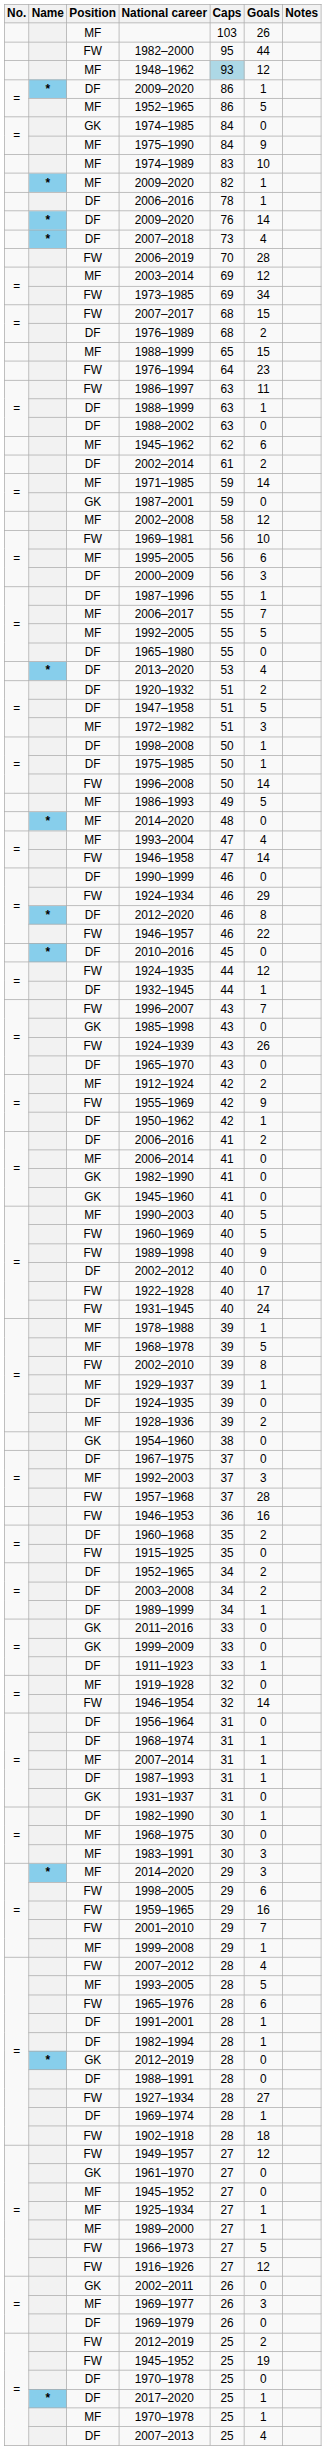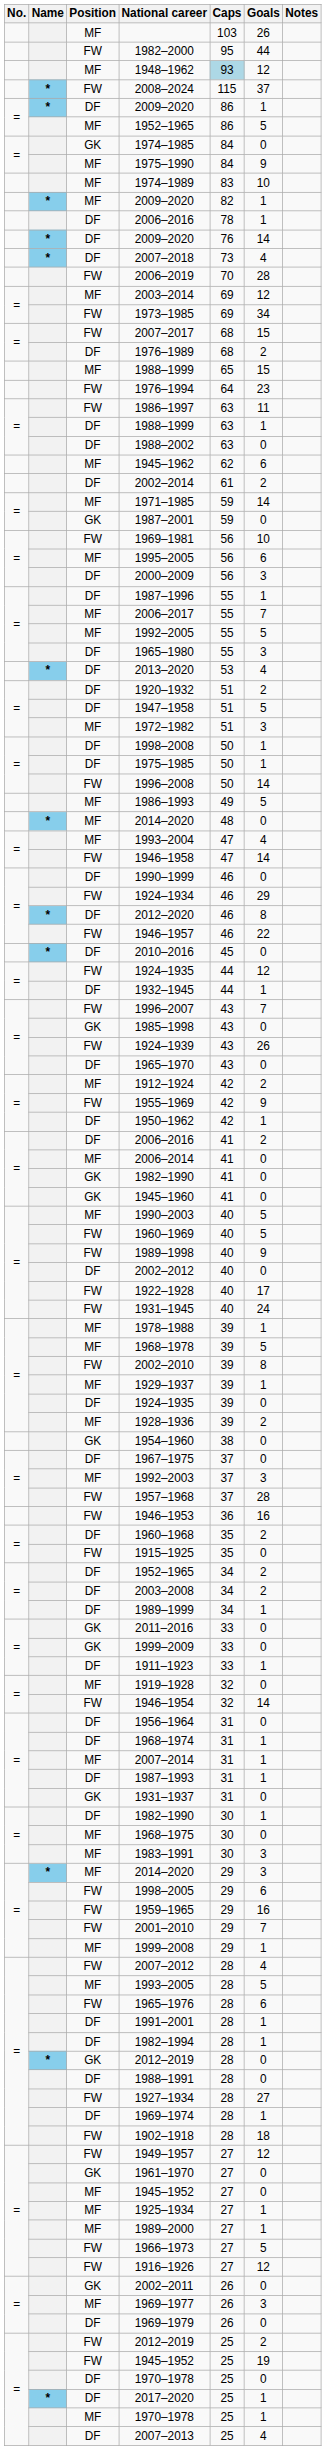 <table class="wikitable plainrowheaders sortable" style="text-align: center;">
 <tr>
 <th scope="col" class="unsortable">No.</th>
 <th scope="col">Name</th>
 <th scope="col">Position</th>
 <th scope="col">National career</th>
 <th scope="col">Caps</th>
 <th scope="col">Goals</th>
 <th scope="col" class="unsortable">Notes</th>
 </tr>
 <tr>
 <td></td>
 <th scope="row"></th>
 <td>MF</td>
 <td align="center"></td>
 <td align="center">103</td>
 <td align="center">26</td>
 <td></td>
 </tr>
 <tr>
 <td></td>
 <th scope="row"></th>
 <td>FW</td>
 <td align="center">1982–2000</td>
 <td align="center">95</td>
 <td align="center">44</td>
 <td></td>
 </tr>
 <tr>
 <td></td>
 <th scope="row"></th>
 <td>MF</td>
 <td align="center">1948–1962</td>
 <td align="center" style="background: lightblue;">93</td>
 <td align="center">12</td>
+<td></td>
+</tr>
+<tr>
+<td></td>
+<th scope="row" style="background:#87CEEB;">*</th>
+<td>FW</td>
+<td align="center">2008–2024</td>
+<td align="center">115</td>
+<td align="center">37</td>
 <td></td>
 </tr>
 <tr>
 <td rowspan="2">=</td>
 <th scope="row" style="background:#87CEEB;">*</th>
 <td>DF</td>
 <td align="center">2009–2020</td>
 <td align="center">86</td>
 <td align="center">1</td>
 <td></td>
 </tr>
 <tr>
 <th scope="row"></th>
 <td>MF</td>
 <td align="center">1952–1965</td>
 <td align="center">86</td>
 <td align="center">5</td>
 <td></td>
 </tr>
 <tr>
 <td rowspan="2">=</td>
 <th scope="row"></th>
 <td>GK</td>
 <td align="center">1974–1985</td>
 <td align="center">84</td>
 <td align="center">0</td>
 <td></td>
 </tr>
 <tr>
 <th scope="row"></th>
 <td>MF</td>
 <td align="center">1975–1990</td>
 <td align="center">84</td>
 <td align="center">9</td>
 <td></td>
 </tr>
 <tr>
 <td></td>
 <th scope="row"></th>
 <td>MF</td>
 <td align="center">1974–1989</td>
 <td align="center">83</td>
 <td align="center">10</td>
 <td></td>
 </tr>
 <tr>
 <td></td>
 <th scope="row" style="background:#87CEEB;">*</th>
 <td>MF</td>
 <td align="center">2009–2020</td>
 <td align="center">82</td>
 <td align="center">1</td>
 <td></td>
 </tr>
 <tr>
 <td></td>
 <th scope="row"></th>
 <td>DF</td>
 <td align="center">2006–2016</td>
 <td align="center">78</td>
 <td align="center">1</td>
 <td></td>
 </tr>
 <tr>
 <td></td>
 <th scope="row" style="background:#87CEEB;">*</th>
 <td>DF</td>
 <td align="center">2009–2020</td>
 <td align="center">76</td>
 <td align="center">14</td>
 <td></td>
 </tr>
 <tr>
 <td></td>
 <th scope="row" style="background:#87CEEB;">*</th>
 <td>DF</td>
 <td align="center">2007–2018</td>
 <td align="center">73</td>
 <td align="center">4</td>
 <td></td>
 </tr>
 <tr>
 <td></td>
 <th scope="row"></th>
 <td>FW</td>
 <td align="center">2006–2019</td>
 <td align="center">70</td>
 <td align="center">28</td>
 <td></td>
 </tr>
 <tr>
 <td rowspan="2">=</td>
 <th scope="row"></th>
 <td>MF</td>
 <td align="center">2003–2014</td>
 <td align="center">69</td>
 <td align="center">12</td>
 <td></td>
 </tr>
 <tr>
 <th scope="row"></th>
 <td>FW</td>
 <td align="center">1973–1985</td>
 <td align="center">69</td>
 <td align="center">34</td>
 <td></td>
 </tr>
 <tr>
 <td rowspan="2">=</td>
 <th scope="row"></th>
 <td>FW</td>
 <td align="center">2007–2017</td>
 <td align="center">68</td>
 <td align="center">15</td>
 <td></td>
 </tr>
 <tr>
 <th scope="row"></th>
 <td>DF</td>
 <td align="center">1976–1989</td>
 <td align="center">68</td>
 <td align="center">2</td>
 <td></td>
 </tr>
 <tr>
 <td></td>
 <th scope="row"></th>
 <td>MF</td>
 <td align="center">1988–1999</td>
 <td align="center">65</td>
 <td align="center">15</td>
 <td></td>
 </tr>
 <tr>
 <td></td>
 <th scope="row"></th>
 <td>FW</td>
 <td align="center">1976–1994</td>
 <td align="center">64</td>
 <td align="center">23</td>
 <td></td>
 </tr>
 <tr>
 <td rowspan="3">=</td>
 <th scope="row"></th>
 <td>FW</td>
 <td align="center">1986–1997</td>
 <td align="center">63</td>
 <td align="center">11</td>
 <td></td>
 </tr>
 <tr>
 <th scope="row"></th>
 <td>DF</td>
 <td align="center">1988–1999</td>
 <td align="center">63</td>
 <td align="center">1</td>
 <td></td>
 </tr>
 <tr>
 <th scope="row"></th>
 <td>DF</td>
 <td align="center">1988–2002</td>
 <td align="center">63</td>
 <td align="center">0</td>
 <td></td>
 </tr>
 <tr>
 <td></td>
 <th scope="row"></th>
 <td>MF</td>
 <td align="center">1945–1962</td>
 <td align="center">62</td>
 <td align="center">6</td>
 <td></td>
 </tr>
 <tr>
 <td></td>
 <th scope="row"></th>
 <td>DF</td>
 <td align="center">2002–2014</td>
 <td align="center">61</td>
 <td align="center">2</td>
 <td></td>
 </tr>
 <tr>
 <td rowspan="2">=</td>
 <th scope="row"></th>
 <td>MF</td>
 <td align="center">1971–1985</td>
 <td align="center">59</td>
 <td align="center">14</td>
 <td></td>
 </tr>
 <tr>
 <th scope="row"></th>
 <td>GK</td>
 <td align="center">1987–2001</td>
 <td align="center">59</td>
 <td align="center">0</td>
 <td></td>
 </tr>
 <tr>
-<td></td>
-<th scope="row"></th>
-<td>MF</td>
-<td align="center">2002–2008</td>
-<td align="center">58</td>
-<td align="center">12</td>
-<td></td>
-</tr>
-<tr>
 <td rowspan="3">=</td>
 <th scope="row"></th>
 <td>FW</td>
 <td align="center">1969–1981</td>
 <td align="center">56</td>
 <td align="center">10</td>
 <td></td>
 </tr>
 <tr>
 <th scope="row"></th>
 <td>MF</td>
 <td align="center">1995–2005</td>
 <td align="center">56</td>
 <td align="center">6</td>
 <td></td>
 </tr>
 <tr>
 <th scope="row"></th>
 <td>DF</td>
 <td align="center">2000–2009</td>
 <td align="center">56</td>
 <td align="center">3</td>
 <td></td>
 </tr>
 <tr>
 <td rowspan="4">=</td>
 <th scope="row"></th>
 <td>DF</td>
 <td align="center">1987–1996</td>
 <td align="center">55</td>
 <td align="center">1</td>
 <td></td>
 </tr>
 <tr>
 <th scope="row"></th>
 <td>MF</td>
 <td align="center">2006–2017</td>
 <td align="center">55</td>
 <td align="center">7</td>
 <td></td>
 </tr>
 <tr>
 <th scope="row"></th>
 <td>MF</td>
 <td align="center">1992–2005</td>
 <td align="center">55</td>
 <td align="center">5</td>
 <td></td>
 </tr>
 <tr>
 <th scope="row"></th>
 <td>DF</td>
 <td align="center">1965–1980</td>
 <td align="center">55</td>
-<td align="center">0</td>
+<td align="center">3</td>
 <td></td>
 </tr>
 <tr>
 <td></td>
 <th scope="row" style="background:#87CEEB;">*</th>
 <td>DF</td>
 <td align="center">2013–2020</td>
 <td align="center">53</td>
 <td align="center">4</td>
 <td></td>
 </tr>
 <tr>
 <td rowspan="3">=</td>
 <th scope="row"></th>
 <td>DF</td>
 <td align="center">1920–1932</td>
 <td align="center">51</td>
 <td align="center">2</td>
 <td></td>
 </tr>
 <tr>
 <th scope="row"></th>
 <td>DF</td>
 <td align="center">1947–1958</td>
 <td align="center">51</td>
 <td align="center">5</td>
 <td></td>
 </tr>
 <tr>
 <th scope="row"></th>
 <td>MF</td>
 <td align="center">1972–1982</td>
 <td align="center">51</td>
 <td align="center">3</td>
 <td></td>
 </tr>
 <tr>
 <td rowspan="3">=</td>
 <th scope="row"></th>
 <td>DF</td>
 <td align="center">1998–2008</td>
 <td align="center">50</td>
 <td align="center">1</td>
 <td></td>
 </tr>
 <tr>
 <th scope="row"></th>
 <td>DF</td>
 <td align="center">1975–1985</td>
 <td align="center">50</td>
 <td align="center">1</td>
 <td></td>
 </tr>
 <tr>
 <th scope="row"></th>
 <td>FW</td>
 <td align="center">1996–2008</td>
 <td align="center">50</td>
 <td align="center">14</td>
 <td></td>
 </tr>
 <tr>
 <td></td>
 <th scope="row"></th>
 <td>MF</td>
 <td align="center">1986–1993</td>
 <td align="center">49</td>
 <td align="center">5</td>
 <td></td>
 </tr>
 <tr>
 <td></td>
 <th scope="row" style="background:#87CEEB;">*</th>
 <td>MF</td>
 <td align="center">2014–2020</td>
 <td align="center">48</td>
 <td align="center">0</td>
 <td></td>
 </tr>
 <tr>
 <td rowspan="2">=</td>
 <th scope="row"></th>
 <td>MF</td>
 <td align="center">1993–2004</td>
 <td align="center">47</td>
 <td align="center">4</td>
 <td></td>
 </tr>
 <tr>
 <th scope="row"></th>
 <td>FW</td>
 <td align="center">1946–1958</td>
 <td align="center">47</td>
 <td align="center">14</td>
 <td></td>
 </tr>
 <tr>
 <td rowspan="4">=</td>
 <th scope="row"></th>
 <td>DF</td>
 <td align="center">1990–1999</td>
 <td align="center">46</td>
 <td align="center">0</td>
 <td></td>
 </tr>
 <tr>
 <th scope="row"></th>
 <td>FW</td>
 <td align="center">1924–1934</td>
 <td align="center">46</td>
 <td align="center">29</td>
 <td></td>
 </tr>
 <tr>
 <th scope="row" style="background:#87CEEB;">*</th>
 <td>DF</td>
 <td align="center">2012–2020</td>
 <td align="center">46</td>
 <td align="center">8</td>
 <td></td>
 </tr>
 <tr>
 <th scope="row"></th>
 <td>FW</td>
 <td align="center">1946–1957</td>
 <td align="center">46</td>
 <td align="center">22</td>
 <td></td>
 </tr>
 <tr>
 <td></td>
 <th scope="row" style="background:#87CEEB;">*</th>
 <td>DF</td>
 <td align="center">2010–2016</td>
 <td align="center">45</td>
 <td align="center">0</td>
 <td></td>
 </tr>
 <tr>
 <td rowspan="2">=</td>
 <th scope="row"></th>
 <td>FW</td>
 <td align="center">1924–1935</td>
 <td align="center">44</td>
 <td align="center">12</td>
 <td></td>
 </tr>
 <tr>
 <th scope="row"></th>
 <td>DF</td>
 <td align="center">1932–1945</td>
 <td align="center">44</td>
 <td align="center">1</td>
 <td></td>
 </tr>
 <tr>
 <td rowspan="4">=</td>
 <th scope="row"></th>
 <td>FW</td>
 <td align="center">1996–2007</td>
 <td align="center">43</td>
 <td align="center">7</td>
 <td></td>
 </tr>
 <tr>
 <th scope="row"></th>
 <td>GK</td>
 <td align="center">1985–1998</td>
 <td align="center">43</td>
 <td align="center">0</td>
 <td></td>
 </tr>
 <tr>
 <th scope="row"></th>
 <td>FW</td>
 <td align="center">1924–1939</td>
 <td align="center">43</td>
 <td align="center">26</td>
 <td></td>
 </tr>
 <tr>
 <th scope="row"></th>
 <td>DF</td>
 <td align="center">1965–1970</td>
 <td align="center">43</td>
 <td align="center">0</td>
 <td></td>
 </tr>
 <tr>
 <td rowspan="3">=</td>
 <th scope="row"></th>
 <td>MF</td>
 <td align="center">1912–1924</td>
 <td align="center">42</td>
 <td align="center">2</td>
 <td></td>
 </tr>
 <tr>
 <th scope="row"></th>
 <td>FW</td>
 <td align="center">1955–1969</td>
 <td align="center">42</td>
 <td align="center">9</td>
 <td></td>
 </tr>
 <tr>
 <th scope="row"></th>
 <td>DF</td>
 <td align="center">1950–1962</td>
 <td align="center">42</td>
 <td align="center">1</td>
 <td></td>
 </tr>
 <tr>
 <td rowspan="4">=</td>
 <th scope="row"></th>
 <td>DF</td>
 <td align="center">2006–2016</td>
 <td align="center">41</td>
 <td align="center">2</td>
 <td></td>
 </tr>
 <tr>
 <th scope="row"></th>
 <td>MF</td>
 <td align="center">2006–2014</td>
 <td align="center">41</td>
 <td align="center">0</td>
 <td></td>
 </tr>
 <tr>
 <th scope="row"></th>
 <td>GK</td>
 <td align="center">1982–1990</td>
 <td align="center">41</td>
 <td align="center">0</td>
 <td></td>
 </tr>
 <tr>
 <th scope="row"></th>
 <td>GK</td>
 <td align="center">1945–1960</td>
 <td align="center">41</td>
 <td align="center">0</td>
 <td></td>
 </tr>
 <tr>
 <td rowspan="6">=</td>
 <th scope="row"></th>
 <td>MF</td>
 <td align="center">1990–2003</td>
 <td align="center">40</td>
 <td align="center">5</td>
 <td></td>
 </tr>
 <tr>
 <th scope="row"></th>
 <td>FW</td>
 <td align="center">1960–1969</td>
 <td align="center">40</td>
 <td align="center">5</td>
 <td></td>
 </tr>
 <tr>
 <th scope="row"></th>
 <td>FW</td>
 <td align="center">1989–1998</td>
 <td align="center">40</td>
 <td align="center">9</td>
 <td></td>
 </tr>
 <tr>
 <th scope="row"></th>
 <td>DF</td>
 <td align="center">2002–2012</td>
 <td align="center">40</td>
 <td align="center">0</td>
 <td></td>
 </tr>
 <tr>
 <th scope="row"></th>
 <td>FW</td>
 <td align="center">1922–1928</td>
 <td align="center">40</td>
 <td align="center">17</td>
 <td></td>
 </tr>
 <tr>
 <th scope="row"></th>
 <td>FW</td>
 <td align="center">1931–1945</td>
 <td align="center">40</td>
 <td align="center">24</td>
 <td></td>
 </tr>
 <tr>
 <td rowspan="6">=</td>
 <th scope="row"></th>
 <td>MF</td>
 <td align="center">1978–1988</td>
 <td align="center">39</td>
 <td align="center">1</td>
 <td></td>
 </tr>
 <tr>
 <th scope="row"></th>
 <td>MF</td>
 <td align="center">1968–1978</td>
 <td align="center">39</td>
 <td align="center">5</td>
 <td></td>
 </tr>
 <tr>
 <th scope="row"></th>
 <td>FW</td>
 <td align="center">2002–2010</td>
 <td align="center">39</td>
 <td align="center">8</td>
 <td></td>
 </tr>
 <tr>
 <th scope="row"></th>
 <td>MF</td>
 <td align="center">1929–1937</td>
 <td align="center">39</td>
 <td align="center">1</td>
 <td></td>
 </tr>
 <tr>
 <th scope="row"></th>
 <td>DF</td>
 <td align="center">1924–1935</td>
 <td align="center">39</td>
 <td align="center">0</td>
 <td></td>
 </tr>
 <tr>
 <th scope="row"></th>
 <td>MF</td>
 <td align="center">1928–1936</td>
 <td align="center">39</td>
 <td align="center">2</td>
 <td></td>
 </tr>
 <tr>
 <td></td>
 <th scope="row"></th>
 <td>GK</td>
 <td align="center">1954–1960</td>
 <td align="center">38</td>
 <td align="center">0</td>
 <td></td>
 </tr>
 <tr>
 <td rowspan="3">=</td>
 <th scope="row"></th>
 <td>DF</td>
 <td align="center">1967–1975</td>
 <td align="center">37</td>
 <td align="center">0</td>
 <td></td>
 </tr>
 <tr>
 <th scope="row"></th>
 <td>MF</td>
 <td align="center">1992–2003</td>
 <td align="center">37</td>
 <td align="center">3</td>
 <td></td>
 </tr>
 <tr>
 <th scope="row"></th>
 <td>FW</td>
 <td align="center">1957–1968</td>
 <td align="center">37</td>
 <td align="center">28</td>
 <td></td>
 </tr>
 <tr>
 <td></td>
 <th scope="row"></th>
 <td>FW</td>
 <td align="center">1946–1953</td>
 <td align="center">36</td>
 <td align="center">16</td>
 <td></td>
 </tr>
 <tr>
 <td rowspan="2">=</td>
 <th scope="row"></th>
 <td>DF</td>
 <td align="center">1960–1968</td>
 <td align="center">35</td>
 <td align="center">2</td>
 <td></td>
 </tr>
 <tr>
 <th scope="row"></th>
 <td>FW</td>
 <td align="center">1915–1925</td>
 <td align="center">35</td>
 <td align="center">0</td>
 <td></td>
 </tr>
 <tr>
 <td rowspan="3">=</td>
 <th scope="row"></th>
 <td>DF</td>
 <td align="center">1952–1965</td>
 <td align="center">34</td>
 <td align="center">2</td>
 <td></td>
 </tr>
 <tr>
 <th scope="row"></th>
 <td>DF</td>
 <td align="center">2003–2008</td>
 <td align="center">34</td>
 <td align="center">2</td>
 <td></td>
 </tr>
 <tr>
 <th scope="row"></th>
 <td>DF</td>
 <td align="center">1989–1999</td>
 <td align="center">34</td>
 <td align="center">1</td>
 <td></td>
 </tr>
 <tr>
 <td rowspan="3">=</td>
 <th scope="row"></th>
 <td>GK</td>
 <td align="center">2011–2016</td>
 <td align="center">33</td>
 <td align="center">0</td>
 <td></td>
 </tr>
 <tr>
 <th scope="row"></th>
 <td>GK</td>
 <td align="center">1999–2009</td>
 <td align="center">33</td>
 <td align="center">0</td>
 <td></td>
 </tr>
 <tr>
 <th scope="row"></th>
 <td>DF</td>
 <td align="center">1911–1923</td>
 <td align="center">33</td>
 <td align="center">1</td>
 <td></td>
 </tr>
 <tr>
 <td rowspan="2">=</td>
 <th scope="row"></th>
 <td>MF</td>
 <td align="center">1919–1928</td>
 <td align="center">32</td>
 <td align="center">0</td>
 <td></td>
 </tr>
 <tr>
 <th scope="row"></th>
 <td>FW</td>
 <td align="center">1946–1954</td>
 <td align="center">32</td>
 <td align="center">14</td>
 <td></td>
 </tr>
 <tr>
 <td rowspan="5">=</td>
 <th scope="row"></th>
 <td>DF</td>
 <td align="center">1956–1964</td>
 <td align="center">31</td>
 <td align="center">0</td>
 <td></td>
 </tr>
 <tr>
 <th scope="row"></th>
 <td>DF</td>
 <td align="center">1968–1974</td>
 <td align="center">31</td>
 <td align="center">1</td>
 <td></td>
 </tr>
 <tr>
 <th scope="row"></th>
 <td>MF</td>
 <td align="center">2007–2014</td>
 <td align="center">31</td>
 <td align="center">1</td>
 <td></td>
 </tr>
 <tr>
 <th scope="row"></th>
 <td>DF</td>
 <td align="center">1987–1993</td>
 <td align="center">31</td>
 <td align="center">1</td>
 <td></td>
 </tr>
 <tr>
 <th scope="row"></th>
 <td>GK</td>
 <td align="center">1931–1937</td>
 <td align="center">31</td>
 <td align="center">0</td>
 <td></td>
 </tr>
 <tr>
 <td rowspan="3">=</td>
 <th scope="row"></th>
 <td>DF</td>
 <td align="center">1982–1990</td>
 <td align="center">30</td>
 <td align="center">1</td>
 <td></td>
 </tr>
 <tr>
 <th scope="row"></th>
 <td>MF</td>
 <td align="center">1968–1975</td>
 <td align="center">30</td>
 <td align="center">0</td>
 <td></td>
 </tr>
 <tr>
 <th scope="row"></th>
 <td>MF</td>
 <td align="center">1983–1991</td>
 <td align="center">30</td>
 <td align="center">3</td>
 <td></td>
 </tr>
 <tr>
 <td rowspan="5">=</td>
 <th scope="row" style="background:#87CEEB;">*</th>
 <td>MF</td>
 <td align="center">2014–2020</td>
 <td align="center">29</td>
 <td align="center">3</td>
 <td></td>
 </tr>
 <tr>
 <th scope="row"></th>
 <td>FW</td>
 <td align="center">1998–2005</td>
 <td align="center">29</td>
 <td align="center">6</td>
 <td></td>
 </tr>
 <tr>
 <th scope="row"></th>
 <td>FW</td>
 <td align="center">1959–1965</td>
 <td align="center">29</td>
 <td align="center">16</td>
 <td></td>
 </tr>
 <tr>
 <th scope="row"></th>
 <td>FW</td>
 <td align="center">2001–2010</td>
 <td align="center">29</td>
 <td align="center">7</td>
 <td></td>
 </tr>
 <tr>
 <th scope="row"></th>
 <td>MF</td>
 <td align="center">1999–2008</td>
 <td align="center">29</td>
 <td align="center">1</td>
 <td></td>
 </tr>
 <tr>
 <td rowspan="10">=</td>
 <th scope="row"></th>
 <td>FW</td>
 <td align="center">2007–2012</td>
 <td align="center">28</td>
 <td align="center">4</td>
 <td></td>
 </tr>
 <tr>
 <th scope="row"></th>
 <td>MF</td>
 <td align="center">1993–2005</td>
 <td align="center">28</td>
 <td align="center">5</td>
 <td></td>
 </tr>
 <tr>
 <th scope="row"></th>
 <td>FW</td>
 <td align="center">1965–1976</td>
 <td align="center">28</td>
 <td align="center">6</td>
 <td></td>
 </tr>
 <tr>
 <th scope="row"></th>
 <td>DF</td>
 <td align="center">1991–2001</td>
 <td align="center">28</td>
 <td align="center">1</td>
 <td></td>
 </tr>
 <tr>
 <th scope="row"></th>
 <td>DF</td>
 <td align="center">1982–1994</td>
 <td align="center">28</td>
 <td align="center">1</td>
 <td></td>
 </tr>
 <tr>
 <th scope="row" style="background:#87CEEB;">*</th>
 <td>GK</td>
 <td align="center">2012–2019</td>
 <td align="center">28</td>
 <td align="center">0</td>
 <td></td>
 </tr>
 <tr>
 <th scope="row"></th>
 <td>DF</td>
 <td align="center">1988–1991</td>
 <td align="center">28</td>
 <td align="center">0</td>
 <td></td>
 </tr>
 <tr>
 <th scope="row"></th>
 <td>FW</td>
 <td align="center">1927–1934</td>
 <td align="center">28</td>
 <td align="center">27</td>
 <td></td>
 </tr>
 <tr>
 <th scope="row"></th>
 <td>DF</td>
 <td align="center">1969–1974</td>
 <td align="center">28</td>
 <td align="center">1</td>
 <td></td>
 </tr>
 <tr>
 <th scope="row"></th>
 <td>FW</td>
 <td align="center">1902–1918</td>
 <td align="center">28</td>
 <td align="center">18</td>
 <td></td>
 </tr>
 <tr>
 <td rowspan="7">=</td>
 <th scope="row"></th>
 <td>FW</td>
 <td align="center">1949–1957</td>
 <td align="center">27</td>
 <td align="center">12</td>
 <td></td>
 </tr>
 <tr>
 <th scope="row"></th>
 <td>GK</td>
 <td align="center">1961–1970</td>
 <td align="center">27</td>
 <td align="center">0</td>
 <td></td>
 </tr>
 <tr>
 <th scope="row"></th>
 <td>MF</td>
 <td align="center">1945–1952</td>
 <td align="center">27</td>
 <td align="center">0</td>
 <td></td>
 </tr>
 <tr>
 <th scope="row"></th>
 <td>MF</td>
 <td align="center">1925–1934</td>
 <td align="center">27</td>
 <td align="center">1</td>
 <td></td>
 </tr>
 <tr>
 <th scope="row"></th>
 <td>MF</td>
 <td align="center">1989–2000</td>
 <td align="center">27</td>
 <td align="center">1</td>
 <td></td>
 </tr>
 <tr>
 <th scope="row"></th>
 <td>FW</td>
 <td align="center">1966–1973</td>
 <td align="center">27</td>
 <td align="center">5</td>
 <td></td>
 </tr>
 <tr>
 <th scope="row"></th>
 <td>FW</td>
 <td align="center">1916–1926</td>
 <td align="center">27</td>
 <td align="center">12</td>
 <td></td>
 </tr>
 <tr>
 <td rowspan="3">=</td>
 <th scope="row"></th>
 <td>GK</td>
 <td align="center">2002–2011</td>
 <td align="center">26</td>
 <td align="center">0</td>
 <td></td>
 </tr>
 <tr>
 <th scope="row"></th>
 <td>MF</td>
 <td align="center">1969–1977</td>
 <td align="center">26</td>
 <td align="center">3</td>
 <td></td>
 </tr>
 <tr>
 <th scope="row"></th>
 <td>DF</td>
 <td align="center">1969–1979</td>
 <td align="center">26</td>
 <td align="center">0</td>
 <td></td>
 </tr>
 <tr>
 <td rowspan="6">=</td>
 <th scope="row"></th>
 <td>FW</td>
 <td align="center">2012–2019</td>
 <td align="center">25</td>
 <td align="center">2</td>
 <td></td>
 </tr>
 <tr>
 <th scope="row"></th>
 <td>FW</td>
 <td align="center">1945–1952</td>
 <td align="center">25</td>
 <td align="center">19</td>
 <td></td>
 </tr>
 <tr>
 <th scope="row"></th>
 <td>DF</td>
 <td align="center">1970–1978</td>
 <td align="center">25</td>
 <td align="center">0</td>
 <td></td>
 </tr>
 <tr>
 <th scope="row" style="background:#87CEEB;">*</th>
 <td>DF</td>
 <td align="center">2017–2020</td>
 <td align="center">25</td>
 <td align="center">1</td>
 <td></td>
 </tr>
 <tr>
 <th scope="row"></th>
 <td>MF</td>
 <td align="center">1970–1978</td>
 <td align="center">25</td>
 <td align="center">1</td>
 <td></td>
 </tr>
 <tr>
 <th scope="row"></th>
 <td>DF</td>
 <td align="center">2007–2013</td>
 <td align="center">25</td>
 <td align="center">4</td>
 <td></td>
 </tr>
 </table>
